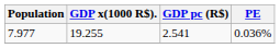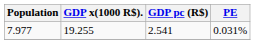 <table class="wikitable" border="1">
 <tr>
 <th>Population</th>
 <th><a href='#'>GDP</a> x(1000 R$).</th>
 <th><a href='#'>GDP pc</a> (R$)</th>
 <th><a href='#'>PE</a></th>
 </tr>
 <tr>
 <td>7.977</td>
 <td>19.255</td>
 <td>2.541</td>
-<td>0.036%</td>
+<td>0.031%</td>
 </tr>
 <tr>
 </tr>
 </table>
